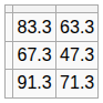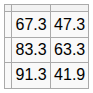 <table class="wikitable">
 <tr>
 <th></th>
 <th></th>
 <th></th>
 </tr>
 <tr>
 <td></td>
+<td>67.3</td>
+<td>47.3</td>
+</tr>
+<tr>
+<td></td>
 <td>83.3</td>
 <td>63.3</td>
 </tr>
 <tr>
 <td></td>
-<td>67.3</td>
-<td>47.3</td>
-</tr>
-<tr>
-<td></td>
 <td>91.3</td>
-<td>71.3</td>
+<td>41.9</td>
 </tr>
 </table>
